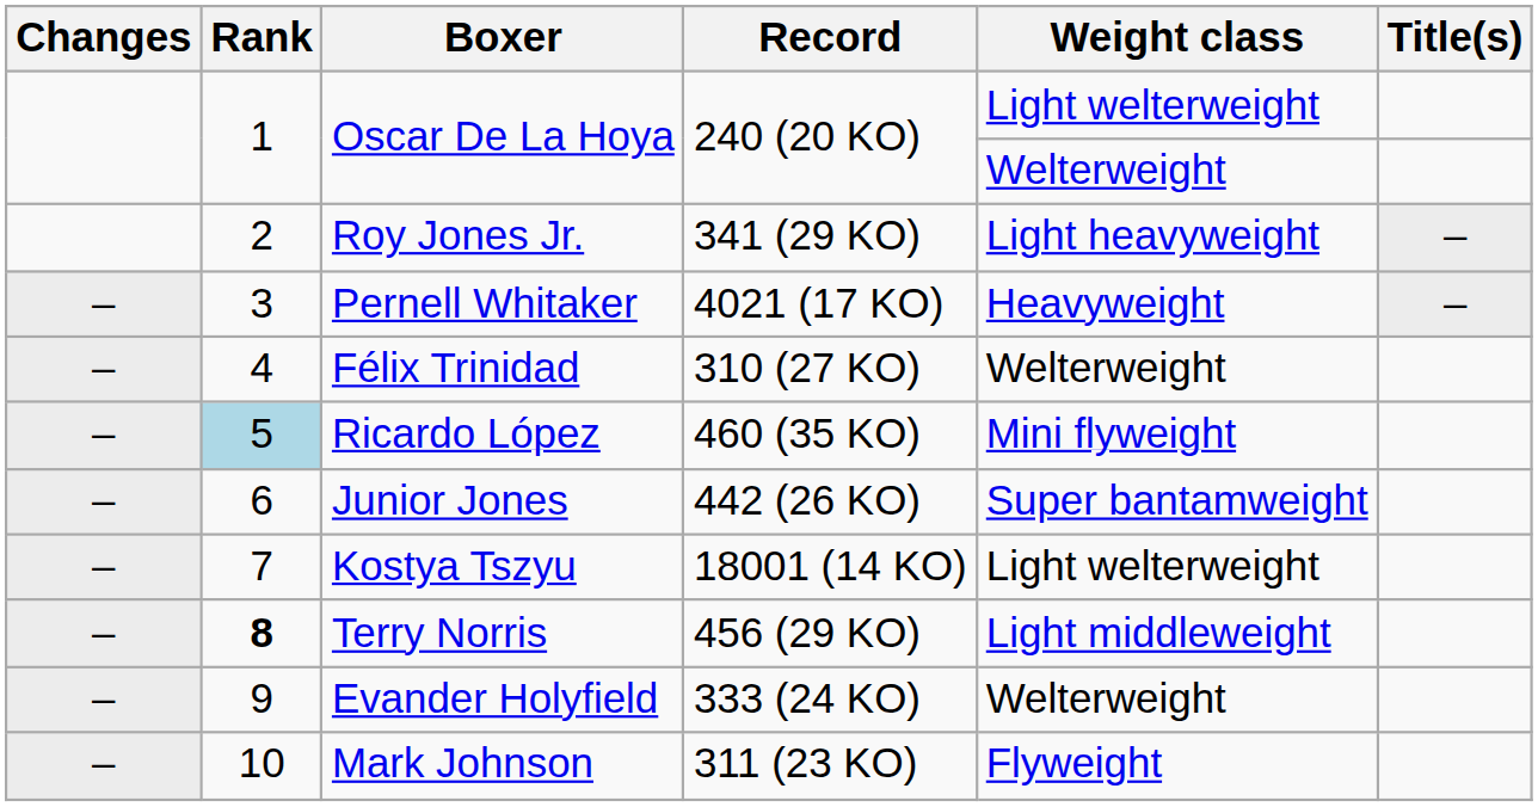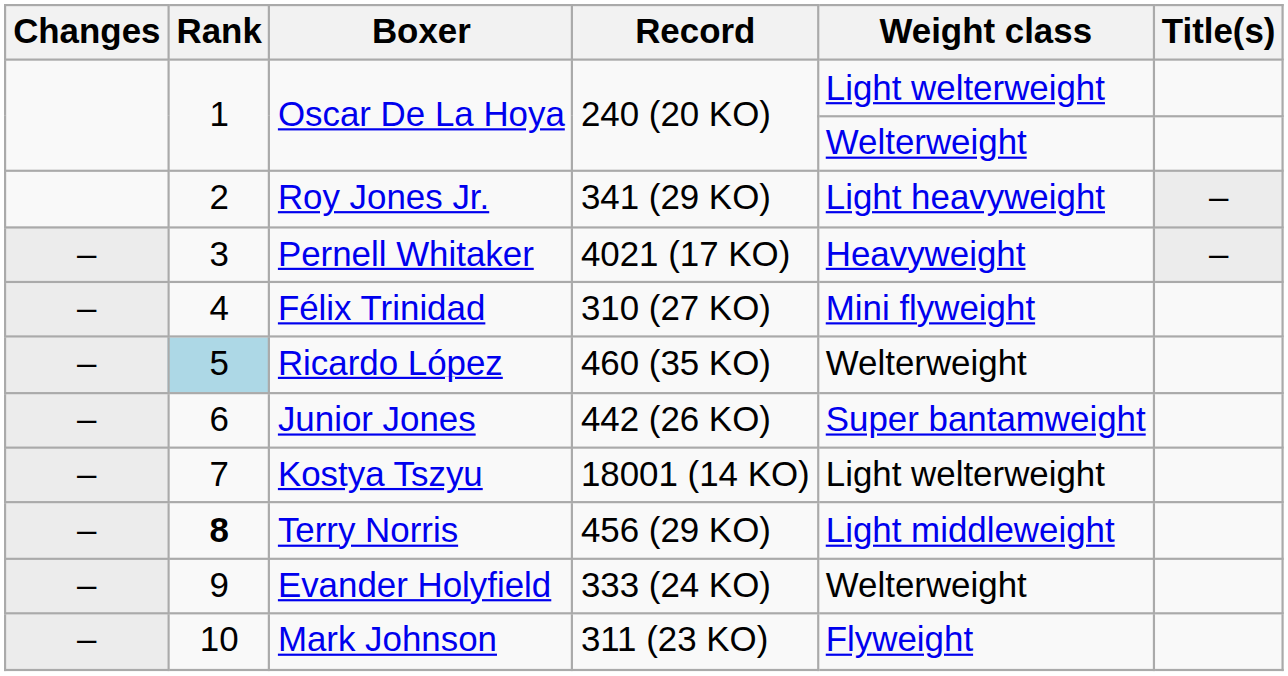 <table class="wikitable ">
 <tr>
 <th>Changes</th>
 <th>Rank</th>
 <th>Boxer</th>
 <th>Record</th>
 <th>Weight class</th>
 <th>Title(s)</th>
 </tr>
 <tr>
 <td rowspan=2 align=center></td>
 <td rowspan=2 align=center>1</td>
 <td rowspan=2><a href='#'>Oscar De La Hoya</a></td>
 <td rowspan=2>240 (20 KO)</td>
 <td><a href='#'>Light welterweight</a></td>
 <td></td>
 </tr>
 <tr>
 <td><a href='#'>Welterweight</a></td>
 <td></td>
 </tr>
 <tr>
 <td align=center></td>
 <td align=center>2</td>
 <td><a href='#'>Roy Jones Jr.</a></td>
 <td>341 (29 KO)</td>
 <td><a href='#'>Light heavyweight</a></td>
 <td align=center bgcolor=#ECECEC data-sort-value="Z">–</td>
 </tr>
 <tr>
 <td align=center bgcolor=#ECECEC>–</td>
 <td align=center>3</td>
 <td><a href='#'>Pernell Whitaker</a></td>
 <td>4021 (17 KO)</td>
 <td><a href='#'>Heavyweight</a></td>
 <td align=center bgcolor=#ECECEC data-sort-value="Z">–</td>
 </tr>
 <tr>
 <td align=center bgcolor=#ECECEC>–</td>
 <td align=center>4</td>
 <td><a href='#'>Félix Trinidad</a></td>
 <td>310 (27 KO)</td>
-<td>Welterweight</td>
+<td><a href='#'>Mini flyweight</a></td>
 <td></td>
 </tr>
 <tr>
 <td align=center bgcolor=#ECECEC>–</td>
 <td align=center style="background: lightblue;">5</td>
 <td><a href='#'>Ricardo López</a></td>
 <td>460 (35 KO)</td>
-<td><a href='#'>Mini flyweight</a></td>
+<td>Welterweight</td>
 <td></td>
 </tr>
 <tr>
 <td align=center bgcolor=#ECECEC>–</td>
 <td align=center>6</td>
 <td><a href='#'>Junior Jones</a></td>
 <td>442 (26 KO)</td>
 <td><a href='#'>Super bantamweight</a></td>
 <td></td>
 </tr>
 <tr>
 <td align=center bgcolor=#ECECEC>–</td>
 <td align=center>7</td>
 <td><a href='#'>Kostya Tszyu</a></td>
 <td>18001 (14 KO)</td>
 <td>Light welterweight</td>
 <td></td>
 </tr>
 <tr>
 <td align=center bgcolor=#ECECEC>–</td>
 <td align=center><strong>8</strong></td>
 <td><a href='#'>Terry Norris</a></td>
 <td>456 (29 KO)</td>
 <td><a href='#'>Light middleweight</a></td>
 <td></td>
 </tr>
 <tr>
 <td align=center bgcolor=#ECECEC>–</td>
 <td align=center>9</td>
 <td><a href='#'>Evander Holyfield</a></td>
 <td>333 (24 KO)</td>
 <td>Welterweight</td>
 <td></td>
 </tr>
 <tr>
 <td align=center bgcolor=#ECECEC>–</td>
 <td align=center>10</td>
 <td><a href='#'>Mark Johnson</a></td>
 <td>311 (23 KO)</td>
 <td><a href='#'>Flyweight</a></td>
 <td></td>
 </tr>
 </table>
